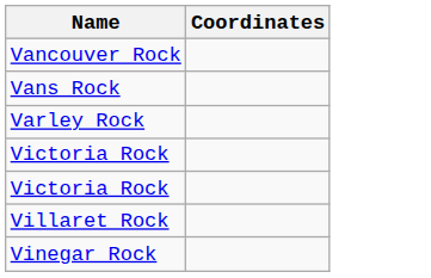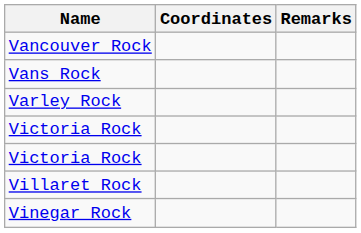 <table class="wikitable">
 <tr>
 <th>Name</th>
 <th>Coordinates</th>
+<th>Remarks</th>
 </tr>
 <tr>
 <td><a href='#'>Vancouver Rock</a></td>
+<td></td>
 <td></td>
 </tr>
 <tr>
 <td><a href='#'>Vans Rock</a></td>
 <td></td>
+<td></td>
 </tr>
 <tr>
 <td><a href='#'>Varley Rock</a></td>
+<td></td>
 <td></td>
 </tr>
 <tr>
 <td><a href='#'>Victoria Rock</a></td>
 <td></td>
+<td></td>
 </tr>
 <tr>
 <td><a href='#'>Victoria Rock</a></td>
+<td></td>
 <td></td>
 </tr>
 <tr>
 <td><a href='#'>Villaret Rock</a></td>
 <td></td>
+<td></td>
 </tr>
 <tr>
 <td><a href='#'>Vinegar Rock</a></td>
 <td></td>
+<td></td>
 </tr>
 </table>
